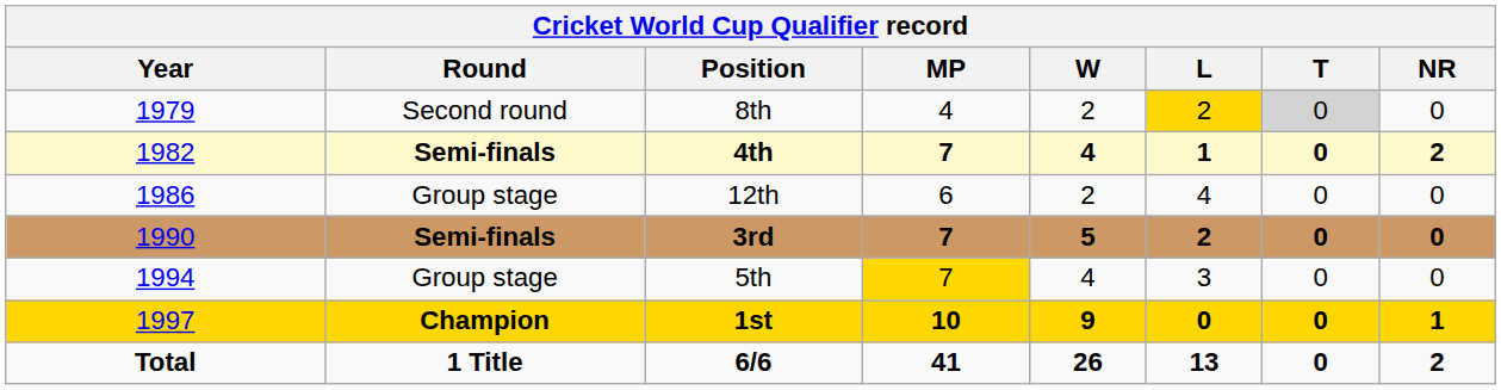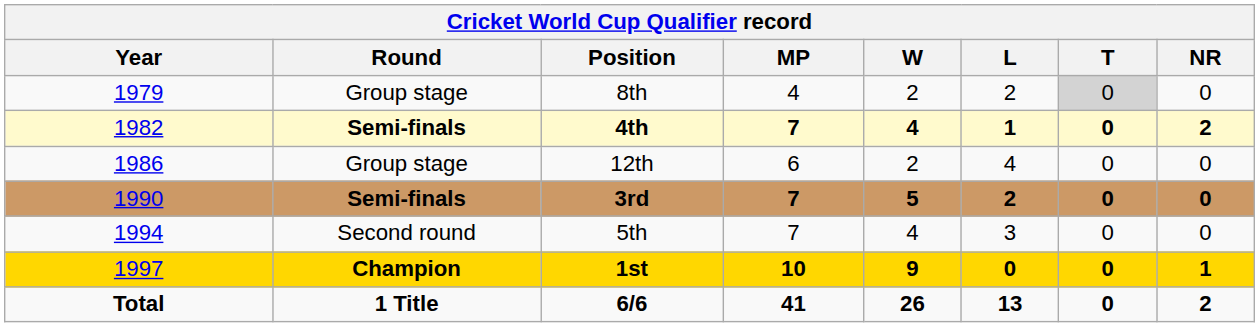 <table class="wikitable" style="text-align: center; width:900px">
 <tr>
 <th colspan=9><a href='#'>Cricket World Cup Qualifier</a> record</th>
 </tr>
 <tr>
 <th width=150>Year</th>
 <th width=150>Round</th>
 <th width=100>Position</th>
 <th width=75>MP</th>
 <th width=50>W</th>
 <th width=50>L</th>
 <th width=50>T</th>
 <th width=50>NR</th>
 </tr>
 <tr>
 <td> <a href='#'>1979</a></td>
-<td>Second round</td>
+<td>Group stage</td>
 <td>8th</td>
 <td>4</td>
 <td>2</td>
-<td style="background: gold;">2</td>
+<td>2</td>
 <td style="background: lightgrey;">0</td>
 <td>0</td>
 </tr>
 <tr style="background:lemonchiffon">
 <td> <a href='#'>1982</a></td>
 <td><strong>Semi-finals</strong></td>
 <td><strong>4th</strong></td>
 <td><strong>7</strong></td>
 <td><strong>4</strong></td>
 <td><strong>1</strong></td>
 <td><strong>0</strong></td>
 <td><strong>2</strong></td>
 </tr>
 <tr>
 <td> <a href='#'>1986</a></td>
 <td>Group stage</td>
 <td>12th</td>
 <td>6</td>
 <td>2</td>
 <td>4</td>
 <td>0</td>
 <td>0</td>
 </tr>
 <tr style="background:#cc9966;">
 <td> <a href='#'>1990</a></td>
 <td><strong>Semi-finals</strong></td>
 <td><strong>3rd</strong></td>
 <td><strong>7</strong></td>
 <td><strong>5</strong></td>
 <td><strong>2</strong></td>
 <td><strong>0</strong></td>
 <td><strong>0</strong></td>
 </tr>
 <tr>
 <td> <a href='#'>1994</a></td>
-<td>Group stage</td>
+<td>Second round</td>
 <td>5th</td>
-<td style="background: gold;">7</td>
+<td>7</td>
 <td>4</td>
 <td>3</td>
 <td>0</td>
 <td>0</td>
 </tr>
 <tr style="background:gold;">
 <td> <a href='#'>1997</a></td>
 <td><strong>Champion</strong></td>
 <td><strong>1st</strong></td>
 <td><strong>10</strong></td>
 <td><strong>9</strong></td>
 <td><strong>0</strong></td>
 <td><strong>0</strong></td>
 <td><strong>1</strong></td>
 </tr>
 <tr>
 <td><strong>Total</strong></td>
 <td><strong>1 Title</strong></td>
 <td><strong>6/6</strong></td>
 <td><strong>41</strong></td>
 <td><strong>26</strong></td>
 <td><strong>13</strong></td>
 <td><strong>0</strong></td>
 <td><strong>2</strong></td>
 </tr>
 </table>
